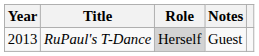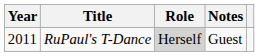 <table class="wikitable">
 <tr>
 <th>Year</th>
 <th>Title</th>
 <th>Role</th>
 <th>Notes</th>
 <th></th>
 </tr>
 <tr>
-<td>2013</td>
+<td>2011</td>
 <td><em>RuPaul's T-Dance</em></td>
 <td style="background: lightgrey;">Herself</td>
 <td>Guest</td>
 <td></td>
 </tr>
 </table>
